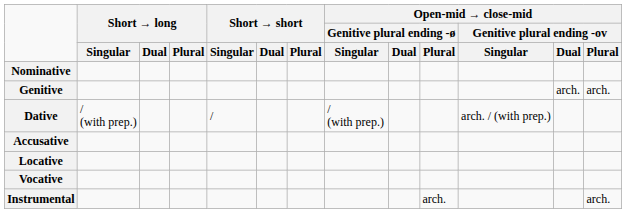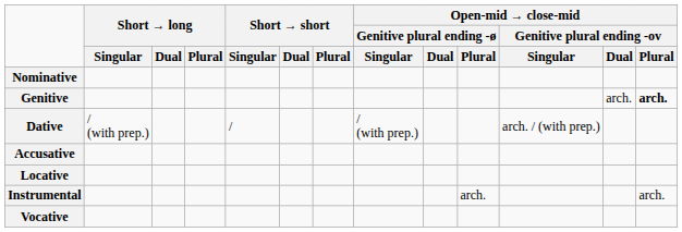 <table class="wikitable">
 <tr>
 <td rowspan="3"></td>
 <th colspan="3" rowspan="2">Short → long</th>
 <th colspan="3" rowspan="2">Short → short</th>
 <th colspan="6">Open-mid → close-mid</th>
 </tr>
 <tr>
 <th colspan="3">Genitive plural ending -ø</th>
 <th colspan="3">Genitive plural ending -ov</th>
 </tr>
 <tr>
 <th>Singular</th>
 <th>Dual</th>
 <th>Plural</th>
 <th>Singular</th>
 <th>Dual</th>
 <th>Plural</th>
 <th>Singular</th>
 <th>Dual</th>
 <th>Plural</th>
 <th>Singular</th>
 <th>Dual</th>
 <th>Plural</th>
 </tr>
 <tr>
 <th>Nominative</th>
 <td></td>
 <td></td>
 <td></td>
 <td></td>
 <td></td>
 <td></td>
 <td></td>
 <td></td>
 <td></td>
 <td></td>
 <td></td>
 <td></td>
 </tr>
 <tr>
 <th>Genitive</th>
 <td></td>
 <td></td>
 <td></td>
 <td></td>
 <td></td>
 <td></td>
 <td></td>
 <td></td>
 <td></td>
 <td></td>
 <td>arch. </td>
-<td>arch. </td>
+<td><strong>arch. </strong></td>
 </tr>
 <tr>
 <th>Dative</th>
 <td> /<br> (with prep.)</td>
 <td></td>
 <td></td>
 <td> /<br></td>
 <td></td>
 <td></td>
 <td> /<br> (with prep.)</td>
 <td></td>
 <td></td>
 <td>arch.  /  (with prep.)</td>
 <td></td>
 <td></td>
 </tr>
 <tr>
 <th>Accusative</th>
 <td></td>
 <td></td>
 <td></td>
 <td></td>
 <td></td>
 <td></td>
 <td></td>
 <td></td>
 <td></td>
 <td></td>
 <td></td>
 <td></td>
 </tr>
 <tr>
 <th>Locative</th>
 <td></td>
 <td></td>
 <td></td>
 <td></td>
 <td></td>
 <td></td>
 <td></td>
 <td></td>
 <td></td>
 <td></td>
 <td></td>
 <td></td>
 </tr>
 <tr>
+<th>Instrumental</th>
+<td></td>
+<td></td>
+<td></td>
+<td></td>
+<td></td>
+<td></td>
+<td></td>
+<td></td>
+<td>arch. </td>
+<td></td>
+<td></td>
+<td>arch. </td>
+</tr>
+<tr>
 <th>Vocative</th>
 <td></td>
 <td></td>
 <td></td>
 <td></td>
 <td></td>
 <td></td>
 <td></td>
 <td></td>
 <td></td>
 <td></td>
 <td></td>
 <td></td>
 </tr>
-<tr>
-<th>Instrumental</th>
-<td></td>
-<td></td>
-<td></td>
-<td></td>
-<td></td>
-<td></td>
-<td></td>
-<td></td>
-<td>arch. </td>
-<td></td>
-<td></td>
-<td>arch. </td>
-</tr>
 </table>
